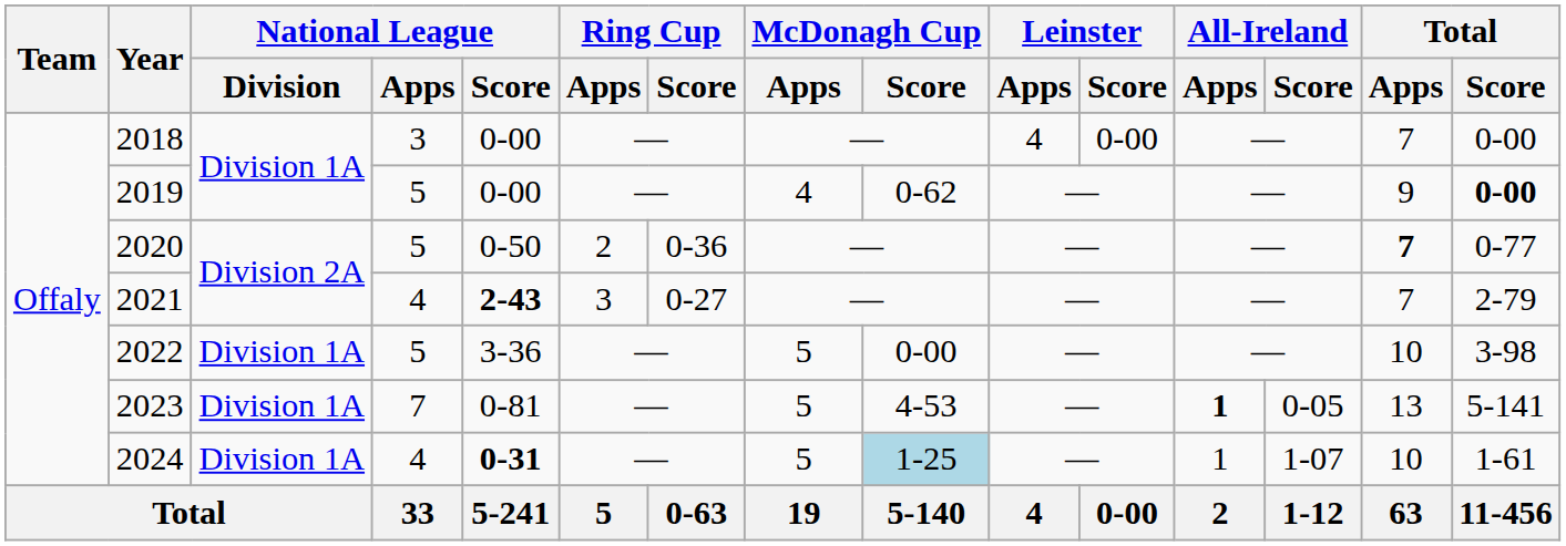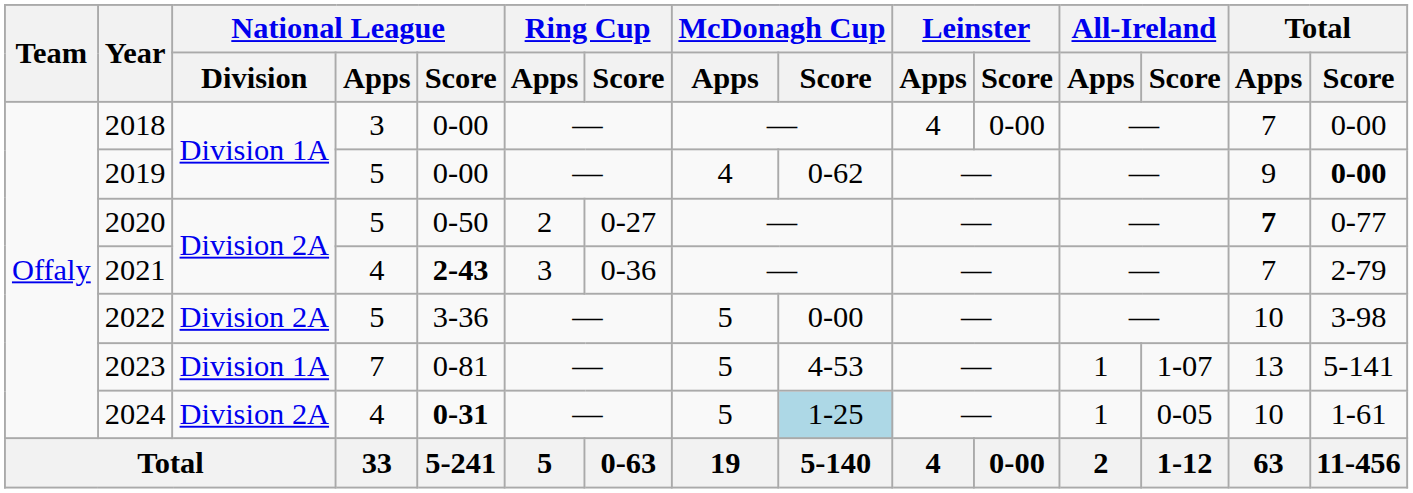 <table class="wikitable" style="text-align:center">
 <tr>
 <th rowspan="2">Team</th>
 <th rowspan="2">Year</th>
 <th colspan="3"><a href='#'>National League</a></th>
 <th colspan="2"><a href='#'>Ring Cup</a></th>
 <th colspan="2"><a href='#'>McDonagh Cup</a></th>
 <th colspan="2"><a href='#'>Leinster</a></th>
 <th colspan="2"><a href='#'>All-Ireland</a></th>
 <th colspan="2">Total</th>
 </tr>
 <tr>
 <th>Division</th>
 <th>Apps</th>
 <th>Score</th>
 <th>Apps</th>
 <th>Score</th>
 <th>Apps</th>
 <th>Score</th>
 <th>Apps</th>
 <th>Score</th>
 <th>Apps</th>
 <th>Score</th>
 <th>Apps</th>
 <th>Score</th>
 </tr>
 <tr>
 <td rowspan="7"><a href='#'>Offaly</a></td>
 <td>2018</td>
 <td rowspan="2"><a href='#'>Division 1A</a></td>
 <td>3</td>
 <td>0-00</td>
 <td colspan=2>—</td>
 <td colspan=2>—</td>
 <td>4</td>
 <td>0-00</td>
 <td colspan=2>—</td>
 <td>7</td>
 <td>0-00</td>
 </tr>
 <tr>
 <td>2019</td>
 <td>5</td>
 <td>0-00</td>
 <td colspan=2>—</td>
 <td>4</td>
 <td>0-62</td>
 <td colspan=2>—</td>
 <td colspan=2>—</td>
 <td>9</td>
 <td><strong>0-00</strong></td>
 </tr>
 <tr>
 <td>2020</td>
 <td rowspan="2"><a href='#'>Division 2A</a></td>
 <td>5</td>
 <td>0-50</td>
 <td>2</td>
-<td>0-36</td>
+<td>0-27</td>
 <td colspan=2>—</td>
 <td colspan=2>—</td>
 <td colspan=2>—</td>
 <td><strong>7</strong></td>
 <td>0-77</td>
 </tr>
 <tr>
 <td>2021</td>
 <td>4</td>
 <td><strong>2-43</strong></td>
 <td>3</td>
-<td>0-27</td>
+<td>0-36</td>
 <td colspan=2>—</td>
 <td colspan=2>—</td>
 <td colspan=2>—</td>
 <td>7</td>
 <td>2-79</td>
 </tr>
 <tr>
 <td>2022</td>
-<td rowspan="1"><a href='#'>Division 1A</a></td>
+<td rowspan="1"><a href='#'>Division 2A</a></td>
 <td>5</td>
 <td>3-36</td>
 <td colspan=2>—</td>
 <td>5</td>
 <td>0-00</td>
 <td colspan=2>—</td>
 <td colspan=2>—</td>
 <td>10</td>
 <td>3-98</td>
 </tr>
 <tr>
 <td>2023</td>
 <td rowspan="1"><a href='#'>Division 1A</a></td>
 <td>7</td>
 <td>0-81</td>
 <td colspan=2>—</td>
 <td>5</td>
 <td>4-53</td>
 <td colspan=2>—</td>
-<td><strong>1</strong></td>
-<td>0-05</td>
+<td>1</td>
+<td>1-07</td>
 <td>13</td>
 <td>5-141</td>
 </tr>
 <tr>
 <td>2024</td>
-<td rowspan="1"><a href='#'>Division 1A</a></td>
+<td rowspan="1"><a href='#'>Division 2A</a></td>
 <td>4</td>
 <td><strong>0-31</strong></td>
 <td colspan=2>—</td>
 <td>5</td>
 <td style="background: lightblue;">1-25</td>
 <td colspan=2>—</td>
 <td>1</td>
-<td>1-07</td>
+<td>0-05</td>
 <td>10</td>
 <td>1-61</td>
 </tr>
 <tr>
 <th colspan="3">Total</th>
 <th>33</th>
 <th>5-241</th>
 <th>5</th>
 <th>0-63</th>
 <th>19</th>
 <th>5-140</th>
 <th>4</th>
 <th>0-00</th>
 <th>2</th>
 <th>1-12</th>
 <th>63</th>
 <th>11-456</th>
 </tr>
 </table>
